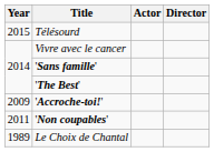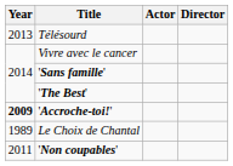 <table class="wikitable">
 <tr>
 <th>Year</th>
 <th>Title</th>
 <th>Actor</th>
 <th>Director</th>
 </tr>
 <tr>
-<td>2015</td>
+<td>2013</td>
 <td><em>Télésourd</em></td>
 <td></td>
 <td></td>
 </tr>
 <tr>
 <td rowspan="3">2014</td>
 <td><em>Vivre avec le cancer</em></td>
 <td></td>
 <td></td>
 </tr>
 <tr>
 <td>'<strong><em>Sans famille</em></strong>'</td>
 <td></td>
 <td></td>
 </tr>
 <tr>
 <td>'<strong><em>The Best</em></strong>'</td>
 <td></td>
 <td></td>
 </tr>
 <tr>
-<td>2009</td>
+<td><strong>2009</strong></td>
 <td>'<strong><em>Accroche-toi!</em></strong>'</td>
+<td></td>
+<td></td>
+</tr>
+<tr>
+<td>1989</td>
+<td><em>Le Choix de Chantal</em></td>
 <td></td>
 <td></td>
 </tr>
 <tr>
 <td>2011</td>
 <td>'<strong><em>Non coupables</em></strong>'</td>
 <td></td>
 <td></td>
 </tr>
-<tr>
-<td>1989</td>
-<td><em>Le Choix de Chantal</em></td>
-<td></td>
-<td></td>
-</tr>
 </table>
